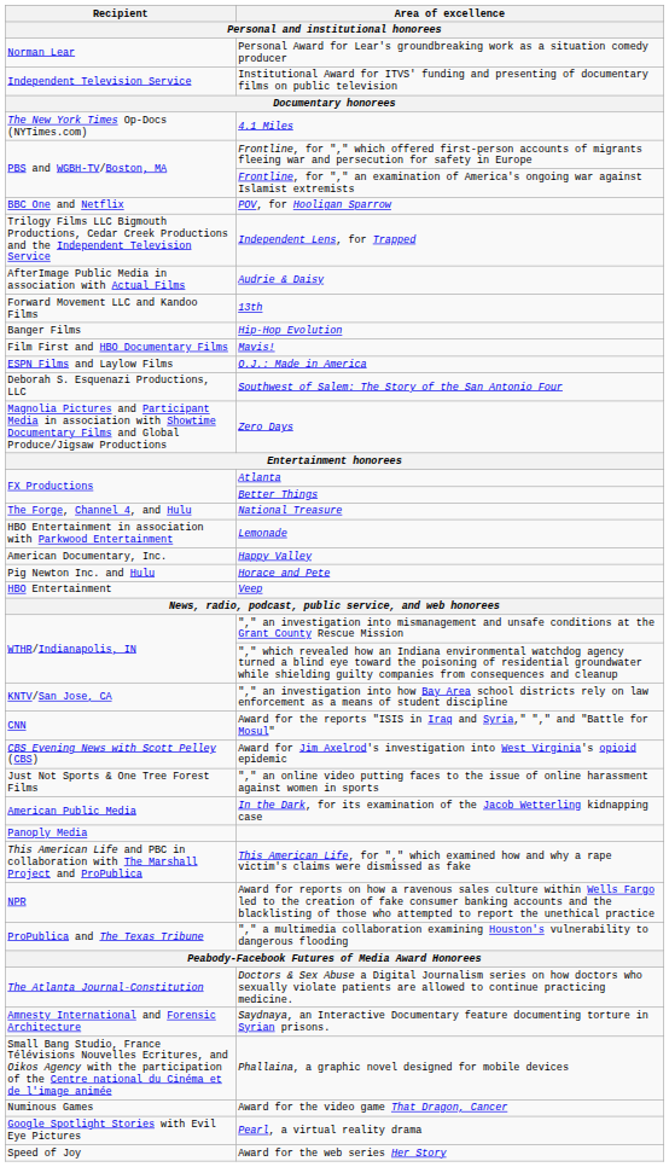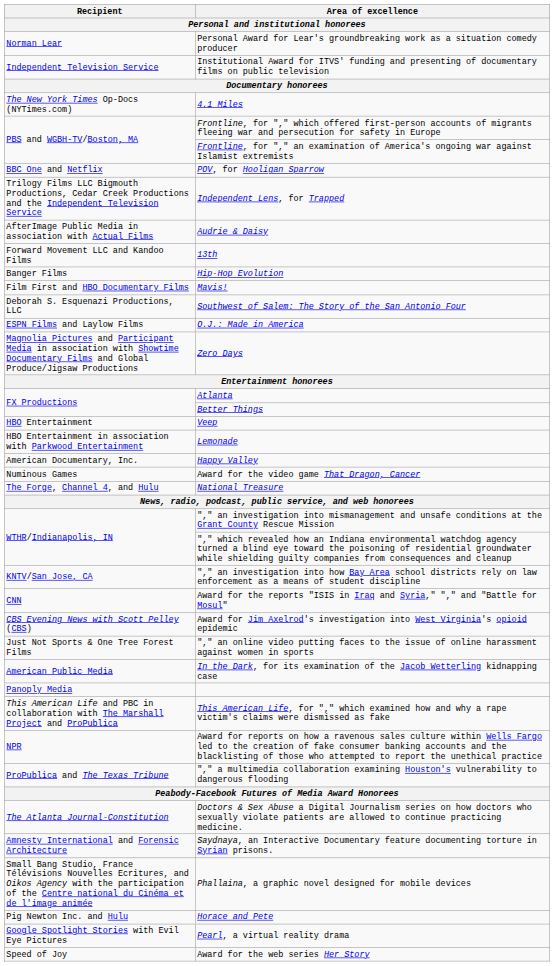 <table class="wikitable" style="width:95%">
 <tr style="background:#ccc;">
 <th style="width:35%;">Recipient</th>
 <th style="width:65%;">Area of excellence</th>
 </tr>
 <tr>
 <th colspan="2"><em>Personal and institutional honorees</em></th>
 </tr>
 <tr>
 <td><a href='#'>Norman Lear</a></td>
 <td>Personal Award for Lear's groundbreaking work as a situation comedy producer</td>
 </tr>
 <tr>
 <td><a href='#'>Independent Television Service</a></td>
 <td>Institutional Award for ITVS' funding and presenting of documentary films on public television</td>
 </tr>
 <tr>
 <th colspan="2"><em>Documentary honorees</em></th>
 </tr>
 <tr>
 <td><em><a href='#'>The New York Times</a></em> Op-Docs (NYTimes.com)</td>
 <td><em><a href='#'>4.1 Miles</a></em></td>
 </tr>
 <tr>
 <td rowspan="2"><a href='#'>PBS</a> and <a href='#'>WGBH-TV</a>/<a href='#'>Boston, MA</a></td>
 <td><em>Frontline</em>, for "," which offered first-person accounts of migrants fleeing war and persecution for safety in Europe</td>
 </tr>
 <tr>
 <td><em><a href='#'>Frontline</a></em>, for "," an examination of America's ongoing war against Islamist extremists</td>
 </tr>
 <tr>
 <td><a href='#'>BBC One</a> and <a href='#'>Netflix</a></td>
 <td><em><a href='#'>POV</a></em>, for <em><a href='#'>Hooligan Sparrow</a></em></td>
 </tr>
 <tr>
 <td>Trilogy Films LLC Bigmouth Productions, Cedar Creek Productions and the <a href='#'>Independent Television Service</a><br></td>
 <td><em><a href='#'>Independent Lens</a></em>, for <em><a href='#'>Trapped</a></em></td>
 </tr>
 <tr>
 <td>AfterImage Public Media in association with <a href='#'>Actual Films</a><br></td>
 <td><em><a href='#'>Audrie & Daisy</a></em></td>
 </tr>
 <tr>
 <td>Forward Movement LLC and Kandoo Films<br></td>
 <td><em><a href='#'>13th</a></em></td>
 </tr>
 <tr>
 <td>Banger Films<br></td>
 <td><em><a href='#'>Hip-Hop Evolution</a></em></td>
 </tr>
 <tr>
 <td>Film First and <a href='#'>HBO Documentary Films</a></td>
 <td><em><a href='#'>Mavis!</a></em></td>
 </tr>
 <tr>
+<td>Deborah S. Esquenazi Productions, LLC<br></td>
+<td><em><a href='#'>Southwest of Salem: The Story of the San Antonio Four</a></em></td>
+</tr>
+<tr>
 <td><a href='#'>ESPN Films</a> and Laylow Films</td>
 <td><em><a href='#'>O.J.: Made in America</a></em></td>
-</tr>
-<tr>
-<td>Deborah S. Esquenazi Productions, LLC<br></td>
-<td><em><a href='#'>Southwest of Salem: The Story of the San Antonio Four</a></em></td>
 </tr>
 <tr>
 <td><a href='#'>Magnolia Pictures</a> and <a href='#'>Participant Media</a> in association with <a href='#'>Showtime Documentary Films</a> and Global Produce/Jigsaw Productions</td>
 <td><em><a href='#'>Zero Days</a></em></td>
 </tr>
 <tr>
 <th colspan="2"><em>Entertainment honorees</em></th>
 </tr>
 <tr>
 <td rowspan="2"><a href='#'>FX Productions</a></td>
 <td><a href='#'><em>Atlanta</em></a></td>
 </tr>
 <tr>
 <td><a href='#'><em>Better Things</em></a></td>
 </tr>
 <tr>
-<td><a href='#'>The Forge</a>, <a href='#'>Channel 4</a>, and <a href='#'>Hulu</a></td>
-<td><em><a href='#'>National Treasure</a></em></td>
+<td><a href='#'>HBO</a> Entertainment</td>
+<td><em><a href='#'>Veep</a></em></td>
 </tr>
 <tr>
 <td>HBO Entertainment in association with <a href='#'>Parkwood Entertainment</a></td>
 <td><a href='#'><em>Lemonade</em></a></td>
 </tr>
 <tr>
 <td>American Documentary, Inc.<br></td>
 <td><a href='#'><em>Happy Valley</em></a></td>
 </tr>
 <tr>
-<td>Pig Newton Inc. and <a href='#'>Hulu</a></td>
-<td><em><a href='#'>Horace and Pete</a></em></td>
+<td>Numinous Games</td>
+<td>Award for the video game <em><a href='#'>That Dragon, Cancer</a></em></td>
 </tr>
 <tr>
-<td><a href='#'>HBO</a> Entertainment</td>
-<td><em><a href='#'>Veep</a></em></td>
+<td><a href='#'>The Forge</a>, <a href='#'>Channel 4</a>, and <a href='#'>Hulu</a></td>
+<td><em><a href='#'>National Treasure</a></em></td>
 </tr>
 <tr>
 <th colspan="2"><em>News, radio, podcast, public service, and web honorees</em></th>
 </tr>
 <tr>
 <td rowspan="2"><a href='#'>WTHR</a>/<a href='#'>Indianapolis, IN</a></td>
 <td>"," an investigation into mismanagement and unsafe conditions at the <a href='#'>Grant County</a> Rescue Mission</td>
 </tr>
 <tr>
 <td>"," which revealed how an Indiana environmental watchdog agency turned a blind eye toward the poisoning of residential groundwater while shielding guilty companies from consequences and cleanup</td>
 </tr>
 <tr>
 <td><a href='#'>KNTV</a>/<a href='#'>San Jose, CA</a></td>
 <td>"," an investigation into how <a href='#'>Bay Area</a> school districts rely on law enforcement as a means of student discipline</td>
 </tr>
 <tr>
 <td><a href='#'>CNN</a></td>
 <td>Award for the reports "ISIS in <a href='#'>Iraq</a> and <a href='#'>Syria</a>," "," and "Battle for <a href='#'>Mosul</a>"</td>
 </tr>
 <tr>
 <td><em><a href='#'>CBS Evening News with Scott Pelley</a></em> (<a href='#'>CBS</a>)</td>
 <td>Award for <a href='#'>Jim Axelrod</a>'s investigation into <a href='#'>West Virginia</a>'s <a href='#'>opioid</a> epidemic</td>
 </tr>
 <tr>
 <td>Just Not Sports & One Tree Forest Films</td>
 <td>"," an online video putting faces to the issue of online harassment against women in sports</td>
 </tr>
 <tr>
 <td><a href='#'>American Public Media</a></td>
 <td><em><a href='#'>In the Dark</a></em>, for its examination of the <a href='#'>Jacob Wetterling</a> kidnapping case</td>
 </tr>
 <tr>
 <td><a href='#'>Panoply Media</a></td>
 <td><em></em></td>
 </tr>
 <tr>
 <td><em>This American Life</em> and PBC in collaboration with <a href='#'>The Marshall Project</a> and <a href='#'>ProPublica</a></td>
 <td><em><a href='#'>This American Life</a></em>, for "," which examined how and why a rape victim's claims were dismissed as fake</td>
 </tr>
 <tr>
 <td><a href='#'>NPR</a></td>
 <td>Award for reports on how a ravenous sales culture within <a href='#'>Wells Fargo</a> led to the creation of fake consumer banking accounts and the blacklisting of those who attempted to report the unethical practice</td>
 </tr>
 <tr>
 <td><a href='#'>ProPublica</a> and <em><a href='#'>The Texas Tribune</a></em></td>
 <td>"," a multimedia collaboration examining <a href='#'>Houston's</a> vulnerability to dangerous flooding</td>
 </tr>
 <tr>
 <th colspan="2"><em>Peabody-Facebook Futures of Media Award Honorees</em></th>
 </tr>
 <tr>
 <td><em><a href='#'>The Atlanta Journal-Constitution</a></em></td>
 <td><em>Doctors & Sex Abuse</em> a Digital Journalism series on how doctors who sexually violate patients are allowed to continue practicing medicine.</td>
 </tr>
 <tr>
 <td><a href='#'>Amnesty International</a> and <a href='#'>Forensic Architecture</a></td>
 <td><em>Saydnaya</em>, an Interactive Documentary feature documenting torture in <a href='#'>Syrian</a> prisons.</td>
 </tr>
 <tr>
 <td>Small Bang Studio, France Télévisions Nouvelles Ecritures, and <em>Oikos Agency</em> with the participation of the <a href='#'>Centre national du Cinéma et de l'image animée</a></td>
 <td><em>Phallaina</em>, a graphic novel designed for mobile devices</td>
 </tr>
 <tr>
-<td>Numinous Games</td>
-<td>Award for the video game <em><a href='#'>That Dragon, Cancer</a></em></td>
+<td>Pig Newton Inc. and <a href='#'>Hulu</a></td>
+<td><em><a href='#'>Horace and Pete</a></em></td>
 </tr>
 <tr>
 <td><a href='#'>Google Spotlight Stories</a> with Evil Eye Pictures</td>
 <td><em><a href='#'>Pearl</a></em>, a virtual reality drama</td>
 </tr>
 <tr>
 <td>Speed of Joy</td>
 <td>Award for the web series <em><a href='#'>Her Story</a></em></td>
 </tr>
 </table>
